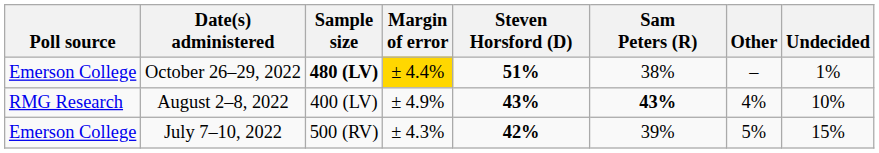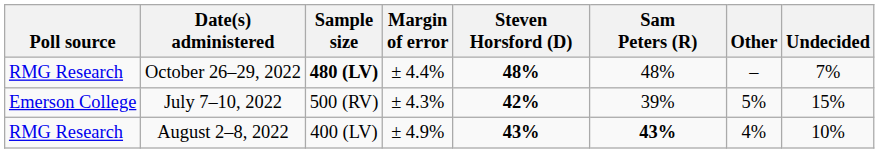 <table class="wikitable" style="font-size:90%;text-align:center;">
 <tr style="vertical-align:bottom">
 <th>Poll source</th>
 <th>Date(s)<br>administered</th>
 <th>Sample<br>size</th>
 <th>Margin<br>of error</th>
 <th style="width:100px;">Steven<br>Horsford (D)</th>
 <th style="width:100px;">Sam<br>Peters (R)</th>
 <th>Other</th>
 <th>Undecided</th>
 </tr>
 <tr>
-<td style="text-align:left;"><a href='#'>Emerson College</a></td>
+<td style="text-align:left;"><a href='#'>RMG Research</a></td>
 <td>October 26–29, 2022</td>
 <td><strong>480 (LV)</strong></td>
-<td style="background: gold;">± 4.4%</td>
-<td><strong>51%</strong></td>
-<td>38%</td>
+<td>± 4.4%</td>
+<td><strong>48%</strong></td>
+<td>48%</td>
 <td>–</td>
-<td>1%</td>
+<td>7%</td>
+</tr>
+<tr>
+<td style="text-align:left;"><a href='#'>Emerson College</a></td>
+<td>July 7–10, 2022</td>
+<td>500 (RV)</td>
+<td>± 4.3%</td>
+<td><strong>42%</strong></td>
+<td>39%</td>
+<td>5%</td>
+<td>15%</td>
 </tr>
 <tr>
 <td style="text-align:left;"><a href='#'>RMG Research</a></td>
 <td>August 2–8, 2022</td>
 <td>400 (LV)</td>
 <td>± 4.9%</td>
 <td><strong>43%</strong></td>
 <td><strong>43%</strong></td>
 <td>4%</td>
 <td>10%</td>
 </tr>
-<tr>
-<td style="text-align:left;"><a href='#'>Emerson College</a></td>
-<td>July 7–10, 2022</td>
-<td>500 (RV)</td>
-<td>± 4.3%</td>
-<td><strong>42%</strong></td>
-<td>39%</td>
-<td>5%</td>
-<td>15%</td>
-</tr>
 </table>
